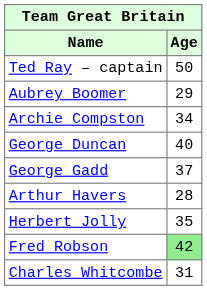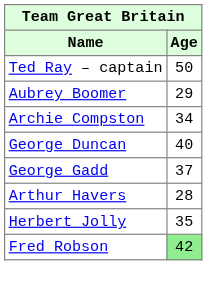 <table border="1" cellpadding="3" style="border-collapse: collapse;text-align:center">
 <tr style="background:#dfd;">
 <td colspan="2"> <strong>Team Great Britain</strong></td>
 </tr>
 <tr style="background:#dfd;">
 <th>Name</th>
 <th>Age</th>
 </tr>
 <tr>
 <td align=left> <a href='#'>Ted Ray</a> – captain</td>
 <td>50</td>
 </tr>
 <tr>
 <td align=left> <a href='#'>Aubrey Boomer</a></td>
 <td>29</td>
 </tr>
 <tr>
 <td align=left> <a href='#'>Archie Compston</a></td>
 <td>34</td>
 </tr>
 <tr>
 <td align=left> <a href='#'>George Duncan</a></td>
 <td>40</td>
 </tr>
 <tr>
 <td align=left> <a href='#'>George Gadd</a></td>
 <td>37</td>
 </tr>
 <tr>
 <td align=left> <a href='#'>Arthur Havers</a></td>
 <td>28</td>
 </tr>
 <tr>
 <td align=left> <a href='#'>Herbert Jolly</a></td>
 <td>35</td>
 </tr>
 <tr>
 <td align=left> <a href='#'>Fred Robson</a></td>
 <td style="background: lightgreen;">42</td>
 </tr>
-<tr>
-<td align=left> <a href='#'>Charles Whitcombe</a></td>
-<td>31</td>
-</tr>
 </table>
